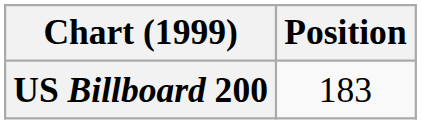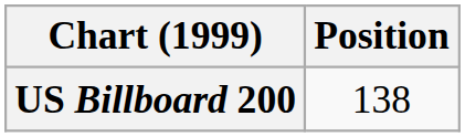 <table class="wikitable plainrowheaders" style="text-align:center;">
 <tr>
 <th scope="col">Chart (1999)</th>
 <th scope="col">Position</th>
 </tr>
 <tr>
 <th scope="row">US <em>Billboard</em> 200</th>
-<td>183</td>
+<td>138</td>
 </tr>
 </table>
